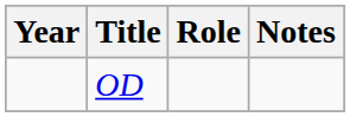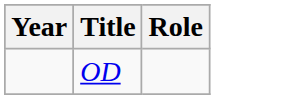 <table class="wikitable sortable">
 <tr>
 <th>Year</th>
 <th>Title</th>
 <th>Role</th>
-<th class="unsortable">Notes</th>
 </tr>
 <tr>
 <td></td>
 <td><em><a href='#'>OD</a></em></td>
 <td></td>
-<td></td>
 </tr>
 </table>
